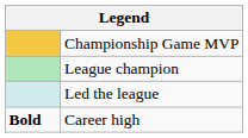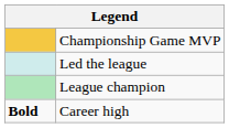 <table class="wikitable">
 <tr>
 <th colspan="2">Legend</th>
 </tr>
 <tr>
 <td style="background:#f4c842; width:3em;"></td>
 <td>Championship Game MVP</td>
 </tr>
 <tr>
+<td style="background:#cfecec; width:3em;"></td>
+<td>Led the league</td>
+</tr>
+<tr>
 <td style="background:#afe6ba; width:3em;"></td>
 <td>League champion</td>
-</tr>
-<tr>
-<td style="background:#cfecec; width:3em;"></td>
-<td>Led the league</td>
 </tr>
 <tr>
 <td><strong>Bold</strong></td>
 <td>Career high</td>
 </tr>
 </table>
